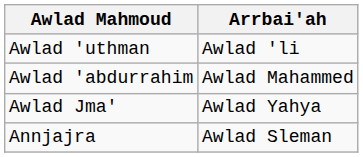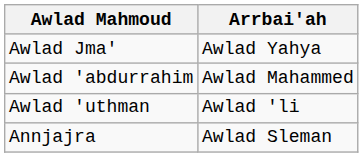 <table class="wikitable">
 <tr>
 <th>Awlad Mahmoud</th>
 <th>Arrbai'ah</th>
 </tr>
 <tr>
-<td>Awlad 'uthman</td>
-<td>Awlad 'li</td>
+<td>Awlad Jma'</td>
+<td>Awlad Yahya</td>
 </tr>
 <tr>
 <td>Awlad 'abdurrahim</td>
 <td>Awlad Mahammed</td>
 </tr>
 <tr>
-<td>Awlad Jma'</td>
-<td>Awlad Yahya</td>
+<td>Awlad 'uthman</td>
+<td>Awlad 'li</td>
 </tr>
 <tr>
 <td>Annjajra</td>
 <td>Awlad Sleman</td>
 </tr>
 </table>
